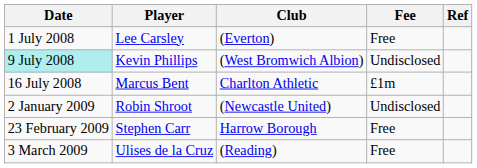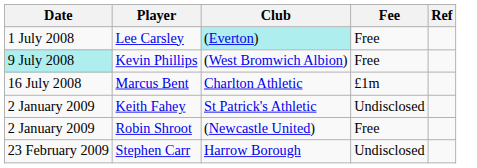 <table class="wikitable" style="text-align: left">
 <tr>
 <th>Date</th>
 <th>Player</th>
 <th>Club</th>
 <th>Fee</th>
 <th>Ref</th>
 </tr>
 <tr>
 <td>1 July 2008</td>
 <td><a href='#'>Lee Carsley</a></td>
-<td>(<a href='#'>Everton</a>)</td>
+<td style="background: paleturquoise;">(<a href='#'>Everton</a>)</td>
 <td>Free</td>
 <td style="text-align: center"></td>
 </tr>
 <tr>
 <td style="background: paleturquoise;">9 July 2008</td>
 <td><a href='#'>Kevin Phillips</a></td>
 <td>(<a href='#'>West Bromwich Albion</a>)</td>
-<td>Undisclosed</td>
+<td>Free</td>
 <td style="text-align: center"></td>
 </tr>
 <tr>
 <td>16 July 2008</td>
 <td><a href='#'>Marcus Bent</a></td>
 <td><a href='#'>Charlton Athletic</a></td>
 <td>£1m</td>
 <td style="text-align: center"></td>
 </tr>
 <tr>
 <td>2 January 2009</td>
+<td><a href='#'>Keith Fahey</a></td>
+<td><a href='#'>St Patrick's Athletic</a></td>
+<td>Undisclosed</td>
+<td style="text-align: center"></td>
+</tr>
+<tr>
+<td>2 January 2009</td>
 <td><a href='#'>Robin Shroot</a></td>
 <td>(<a href='#'>Newcastle United</a>)</td>
-<td>Undisclosed</td>
+<td>Free</td>
 <td style="text-align: center"></td>
 </tr>
 <tr>
 <td>23 February 2009</td>
 <td><a href='#'>Stephen Carr</a></td>
 <td><a href='#'>Harrow Borough</a></td>
-<td>Free</td>
-<td style="text-align: center"></td>
-</tr>
-<tr>
-<td>3 March 2009</td>
-<td><a href='#'>Ulises de la Cruz</a></td>
-<td>(<a href='#'>Reading</a>)</td>
-<td>Free</td>
+<td>Undisclosed</td>
 <td style="text-align: center"></td>
 </tr>
 </table>
